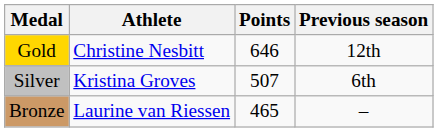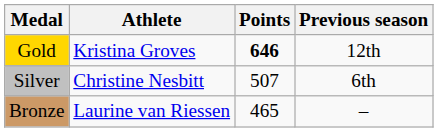 <table class="wikitable">
 <tr>
 <th>Medal</th>
 <th>Athlete</th>
 <th>Points</th>
 <th>Previous season</th>
 </tr>
 <tr align="center">
 <td bgcolor="gold">Gold</td>
-<td align="left"> <a href='#'>Christine Nesbitt</a></td>
-<td>646</td>
+<td align="left"> <a href='#'>Kristina Groves</a></td>
+<td><strong>646</strong></td>
 <td>12th</td>
 </tr>
 <tr align="center">
 <td bgcolor="silver">Silver</td>
-<td align="left"> <a href='#'>Kristina Groves</a></td>
+<td align="left"> <a href='#'>Christine Nesbitt</a></td>
 <td>507</td>
 <td>6th</td>
 </tr>
 <tr align="center">
 <td bgcolor="CC9966">Bronze</td>
 <td align="left"> <a href='#'>Laurine van Riessen</a></td>
 <td>465</td>
 <td>–</td>
 </tr>
 </table>
